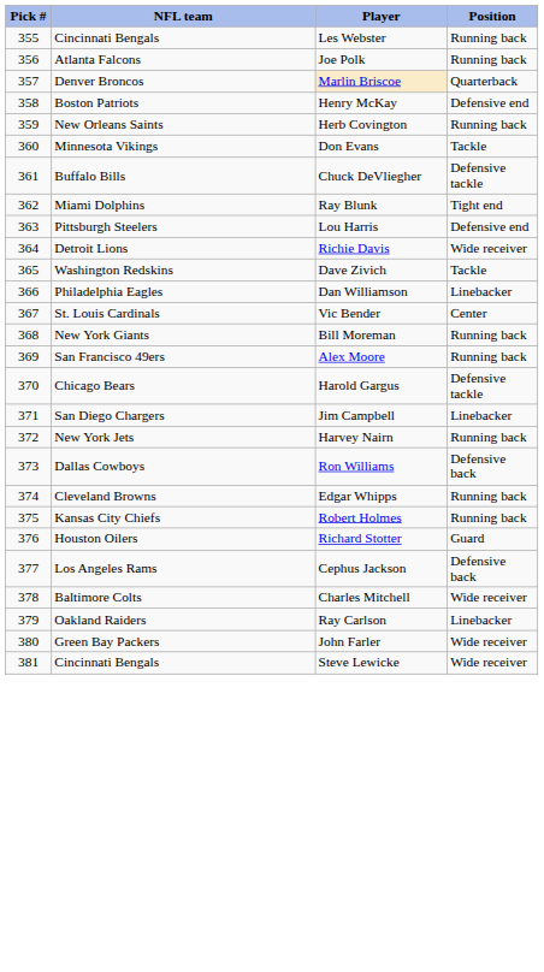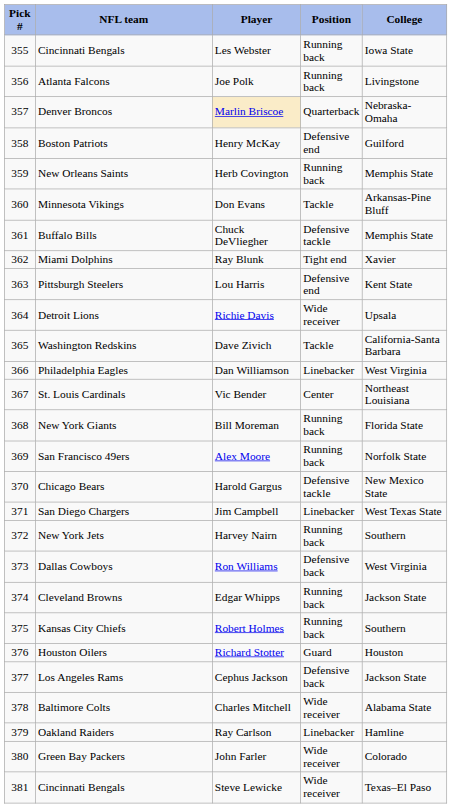 <table class="wikitable sortable sortable" style="width: 100%">
 <tr>
 <th style="background:#A8BDEC;" width=7%>Pick #</th>
 <th width=40% style="background:#A8BDEC;">NFL team</th>
 <th width=20% style="background:#A8BDEC;">Player</th>
 <th width=13% style="background:#A8BDEC;">Position</th>
+<th style="background:#A8BDEC;">College</th>
 </tr>
 <tr>
 <td align=center>355</td>
 <td>Cincinnati Bengals</td>
 <td>Les Webster</td>
 <td>Running back</td>
+<td>Iowa State</td>
 </tr>
 <tr>
 <td align=center>356</td>
 <td>Atlanta Falcons</td>
 <td>Joe Polk</td>
 <td>Running back</td>
+<td>Livingstone</td>
 </tr>
 <tr>
 <td align=center>357</td>
 <td>Denver Broncos</td>
 <td bgcolor="#faecc8"><a href='#'>Marlin Briscoe</a></td>
 <td>Quarterback</td>
+<td>Nebraska-Omaha</td>
 </tr>
 <tr>
 <td align=center>358</td>
 <td>Boston Patriots</td>
 <td>Henry McKay</td>
 <td>Defensive end</td>
+<td>Guilford</td>
 </tr>
 <tr>
 <td align=center>359</td>
 <td>New Orleans Saints</td>
 <td>Herb Covington</td>
 <td>Running back</td>
+<td>Memphis State</td>
 </tr>
 <tr>
 <td align=center>360</td>
 <td>Minnesota Vikings</td>
 <td>Don Evans</td>
 <td>Tackle</td>
+<td>Arkansas-Pine Bluff</td>
 </tr>
 <tr>
 <td align=center>361</td>
 <td>Buffalo Bills</td>
 <td>Chuck DeVliegher</td>
 <td>Defensive tackle</td>
+<td>Memphis State</td>
 </tr>
 <tr>
 <td align=center>362</td>
 <td>Miami Dolphins</td>
 <td>Ray Blunk</td>
 <td>Tight end</td>
+<td>Xavier</td>
 </tr>
 <tr>
 <td align=center>363</td>
 <td>Pittsburgh Steelers</td>
 <td>Lou Harris</td>
 <td>Defensive end</td>
+<td>Kent State</td>
 </tr>
 <tr>
 <td align=center>364</td>
 <td>Detroit Lions</td>
 <td><a href='#'>Richie Davis</a></td>
 <td>Wide receiver</td>
+<td>Upsala</td>
 </tr>
 <tr>
 <td align=center>365</td>
 <td>Washington Redskins</td>
 <td>Dave Zivich</td>
 <td>Tackle</td>
+<td>California-Santa Barbara</td>
 </tr>
 <tr>
 <td align=center>366</td>
 <td>Philadelphia Eagles</td>
 <td>Dan Williamson</td>
 <td>Linebacker</td>
+<td>West Virginia</td>
 </tr>
 <tr>
 <td align=center>367</td>
 <td>St. Louis Cardinals</td>
 <td>Vic Bender</td>
 <td>Center</td>
+<td>Northeast Louisiana</td>
 </tr>
 <tr>
 <td align=center>368</td>
 <td>New York Giants</td>
 <td>Bill Moreman</td>
 <td>Running back</td>
+<td>Florida State</td>
 </tr>
 <tr>
 <td align=center>369</td>
 <td>San Francisco 49ers</td>
 <td><a href='#'>Alex Moore</a></td>
 <td>Running back</td>
+<td>Norfolk State</td>
 </tr>
 <tr>
 <td align=center>370</td>
 <td>Chicago Bears</td>
 <td>Harold Gargus</td>
 <td>Defensive tackle</td>
+<td>New Mexico State</td>
 </tr>
 <tr>
 <td align=center>371</td>
 <td>San Diego Chargers</td>
 <td>Jim Campbell</td>
 <td>Linebacker</td>
+<td>West Texas State</td>
 </tr>
 <tr>
 <td align=center>372</td>
 <td>New York Jets</td>
 <td>Harvey Nairn</td>
 <td>Running back</td>
+<td>Southern</td>
 </tr>
 <tr>
 <td align=center>373</td>
 <td>Dallas Cowboys</td>
 <td><a href='#'>Ron Williams</a></td>
 <td>Defensive back</td>
+<td>West Virginia</td>
 </tr>
 <tr>
 <td align=center>374</td>
 <td>Cleveland Browns</td>
 <td>Edgar Whipps</td>
 <td>Running back</td>
+<td>Jackson State</td>
 </tr>
 <tr>
 <td align=center>375</td>
 <td>Kansas City Chiefs</td>
 <td><a href='#'>Robert Holmes</a></td>
 <td>Running back</td>
+<td>Southern</td>
 </tr>
 <tr>
 <td align=center>376</td>
 <td>Houston Oilers</td>
 <td><a href='#'>Richard Stotter</a></td>
 <td>Guard</td>
+<td>Houston</td>
 </tr>
 <tr>
 <td align=center>377</td>
 <td>Los Angeles Rams</td>
 <td>Cephus Jackson</td>
 <td>Defensive back</td>
+<td>Jackson State</td>
 </tr>
 <tr>
 <td align=center>378</td>
 <td>Baltimore Colts</td>
 <td>Charles Mitchell</td>
 <td>Wide receiver</td>
+<td>Alabama State</td>
 </tr>
 <tr>
 <td align=center>379</td>
 <td>Oakland Raiders</td>
 <td>Ray Carlson</td>
 <td>Linebacker</td>
+<td>Hamline</td>
 </tr>
 <tr>
 <td align=center>380</td>
 <td>Green Bay Packers</td>
 <td>John Farler</td>
 <td>Wide receiver</td>
+<td>Colorado</td>
 </tr>
 <tr>
 <td align=center>381</td>
 <td>Cincinnati Bengals</td>
 <td>Steve Lewicke</td>
 <td>Wide receiver</td>
+<td>Texas–El Paso</td>
 </tr>
 </table>
